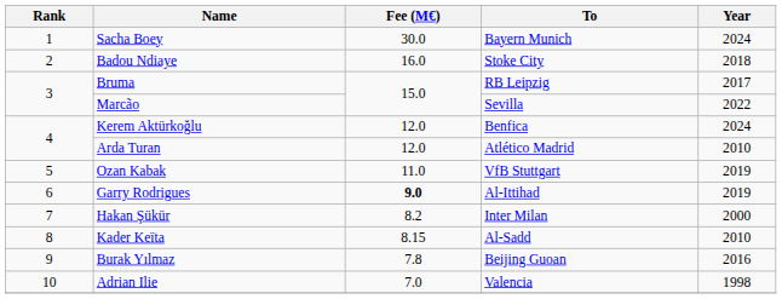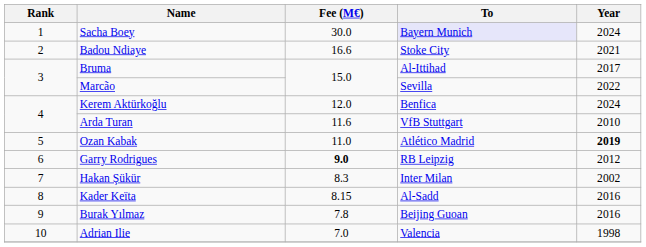 <table class="wikitable sortable" style="text-align: center; width:70%">
 <tr>
 <th>Rank</th>
 <th>Name</th>
 <th>Fee (<a href='#'>M</a><a href='#'>€</a>)</th>
 <th>To</th>
 <th>Year</th>
 </tr>
 <tr>
 <td>1</td>
 <td align=left> <a href='#'>Sacha Boey</a></td>
 <td>30.0</td>
-<td align=left> <a href='#'>Bayern Munich</a></td>
+<td align=left style="background: lavender;"> <a href='#'>Bayern Munich</a></td>
 <td>2024</td>
 </tr>
 <tr>
 <td>2</td>
 <td align=left> <a href='#'>Badou Ndiaye</a></td>
-<td>16.0</td>
+<td>16.6</td>
 <td align=left> <a href='#'>Stoke City</a></td>
-<td>2018</td>
+<td>2021</td>
 </tr>
 <tr>
 <td rowspan=2>3</td>
 <td align=left> <a href='#'>Bruma</a></td>
 <td rowspan=2>15.0</td>
-<td align=left> <a href='#'>RB Leipzig</a></td>
+<td align=left> <a href='#'>Al-Ittihad</a></td>
 <td>2017</td>
 </tr>
 <tr>
 <td align=left> <a href='#'>Marcão</a></td>
 <td align=left> <a href='#'>Sevilla</a></td>
 <td>2022</td>
 </tr>
 <tr>
 <td rowspan=2>4</td>
 <td align=left> <a href='#'>Kerem Aktürkoğlu</a></td>
 <td>12.0</td>
 <td align=left> <a href='#'>Benfica</a></td>
 <td>2024</td>
 </tr>
 <tr>
 <td align=left> <a href='#'>Arda Turan</a></td>
-<td>12.0</td>
-<td align=left> <a href='#'>Atlético Madrid</a></td>
+<td>11.6</td>
+<td align=left> <a href='#'>VfB Stuttgart</a></td>
 <td>2010</td>
 </tr>
 <tr>
 <td>5</td>
 <td align=left> <a href='#'>Ozan Kabak</a></td>
 <td>11.0</td>
-<td align=left> <a href='#'>VfB Stuttgart</a></td>
-<td>2019</td>
+<td align=left> <a href='#'>Atlético Madrid</a></td>
+<td><strong>2019</strong></td>
 </tr>
 <tr>
 <td>6</td>
 <td align=left> <a href='#'>Garry Rodrigues</a></td>
 <td><strong>9.0</strong></td>
-<td align=left> <a href='#'>Al-Ittihad</a></td>
-<td>2019</td>
+<td align=left> <a href='#'>RB Leipzig</a></td>
+<td>2012</td>
 </tr>
 <tr>
 <td>7</td>
 <td align=left> <a href='#'>Hakan Şükür</a></td>
-<td>8.2</td>
+<td>8.3</td>
 <td align=left> <a href='#'>Inter Milan</a></td>
-<td>2000</td>
+<td>2002</td>
 </tr>
 <tr>
 <td>8</td>
 <td align=left> <a href='#'>Kader Keïta</a></td>
 <td>8.15</td>
 <td align=left> <a href='#'>Al-Sadd</a></td>
-<td>2010</td>
+<td>2016</td>
 </tr>
 <tr>
 <td>9</td>
 <td align=left> <a href='#'>Burak Yılmaz</a></td>
 <td>7.8</td>
 <td align=left> <a href='#'>Beijing Guoan</a></td>
 <td>2016</td>
 </tr>
 <tr>
 <td>10</td>
 <td align=left> <a href='#'>Adrian Ilie</a></td>
 <td>7.0</td>
 <td align=left> <a href='#'>Valencia</a></td>
 <td>1998</td>
 </tr>
 <tr>
 </tr>
 </table>
